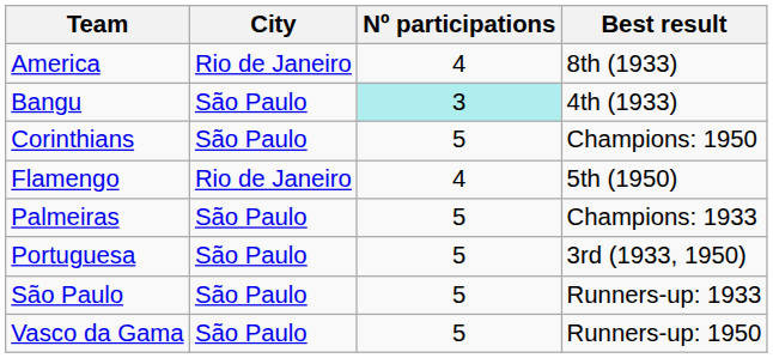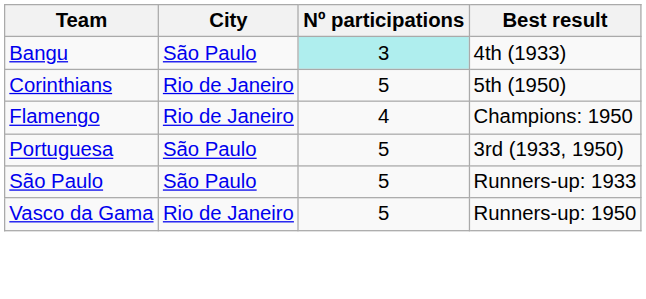 <table class="wikitable sortable">
 <tr>
 <th>Team</th>
 <th>City</th>
 <th>Nº participations</th>
 <th>Best result</th>
-</tr>
-<tr>
-<td><a href='#'>America</a></td>
-<td> <a href='#'>Rio de Janeiro</a></td>
-<td align=center>4</td>
-<td>8th (1933)</td>
 </tr>
 <tr>
 <td><a href='#'>Bangu</a></td>
 <td> <a href='#'>São Paulo</a></td>
 <td align=center style="background: paleturquoise;">3</td>
 <td>4th (1933)</td>
 </tr>
 <tr>
 <td><a href='#'>Corinthians</a></td>
-<td> <a href='#'>São Paulo</a></td>
+<td> <a href='#'>Rio de Janeiro</a></td>
 <td align=center>5</td>
-<td>Champions: 1950</td>
+<td>5th (1950)</td>
 </tr>
 <tr>
 <td><a href='#'>Flamengo</a></td>
 <td> <a href='#'>Rio de Janeiro</a></td>
 <td align=center>4</td>
-<td>5th (1950)</td>
-</tr>
-<tr>
-<td><a href='#'>Palmeiras</a></td>
-<td> <a href='#'>São Paulo</a></td>
-<td align=center>5</td>
-<td>Champions: 1933</td>
+<td>Champions: 1950</td>
 </tr>
 <tr>
 <td><a href='#'>Portuguesa</a></td>
 <td> <a href='#'>São Paulo</a></td>
 <td align=center>5</td>
 <td>3rd (1933, 1950)</td>
 </tr>
 <tr>
 <td><a href='#'>São Paulo</a></td>
 <td> <a href='#'>São Paulo</a></td>
 <td align=center>5</td>
 <td>Runners-up: 1933</td>
 </tr>
 <tr>
 <td><a href='#'>Vasco da Gama</a></td>
-<td> <a href='#'>São Paulo</a></td>
+<td> <a href='#'>Rio de Janeiro</a></td>
 <td align=center>5</td>
 <td>Runners-up: 1950</td>
 </tr>
 </table>
